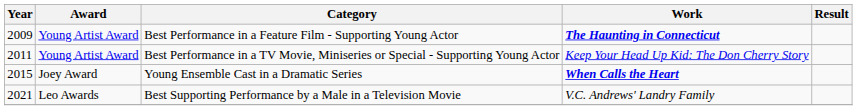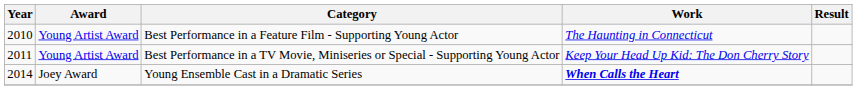 <table class=wikitable>
 <tr>
 <th>Year</th>
 <th>Award</th>
 <th>Category</th>
 <th>Work</th>
 <th>Result</th>
 </tr>
 <tr>
-<td>2009</td>
+<td>2010</td>
 <td><a href='#'>Young Artist Award</a></td>
 <td>Best Performance in a Feature Film - Supporting Young Actor</td>
-<td><strong><em><a href='#'>The Haunting in Connecticut</a></em></strong></td>
+<td><em><a href='#'>The Haunting in Connecticut</a></em></td>
 <td></td>
 </tr>
 <tr>
 <td>2011</td>
 <td><a href='#'>Young Artist Award</a></td>
 <td>Best Performance in a TV Movie, Miniseries or Special - Supporting Young Actor</td>
 <td><em><a href='#'>Keep Your Head Up Kid: The Don Cherry Story</a></em></td>
 <td></td>
 </tr>
 <tr>
-<td>2015</td>
+<td>2014</td>
 <td>Joey Award</td>
 <td>Young Ensemble Cast in a Dramatic Series</td>
 <td><strong><em><a href='#'>When Calls the Heart</a></em></strong></td>
 <td></td>
 </tr>
 <tr>
-<td>2021</td>
-<td>Leo Awards</td>
-<td>Best Supporting Performance by a Male in a Television Movie</td>
-<td><em>V.C. Andrews' Landry Family</em></td>
-<td></td>
-</tr>
-<tr>
 </tr>
 </table>
